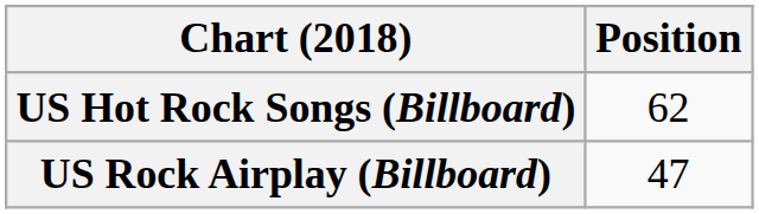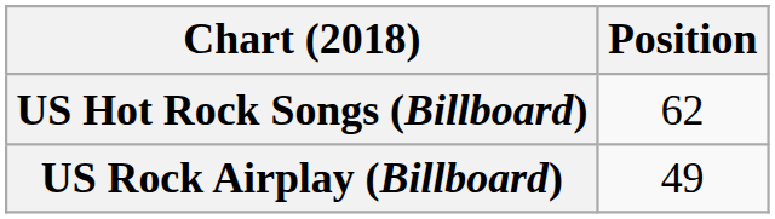 <table class="wikitable plainrowheaders">
 <tr>
 <th>Chart (2018)</th>
 <th>Position</th>
 </tr>
 <tr>
 <th scope="row">US Hot Rock Songs (<em>Billboard</em>)</th>
 <td style="text-align:center">62</td>
 </tr>
 <tr>
 <th scope="row">US Rock Airplay (<em>Billboard</em>)</th>
-<td style="text-align:center">47</td>
+<td style="text-align:center">49</td>
 </tr>
 </table>
